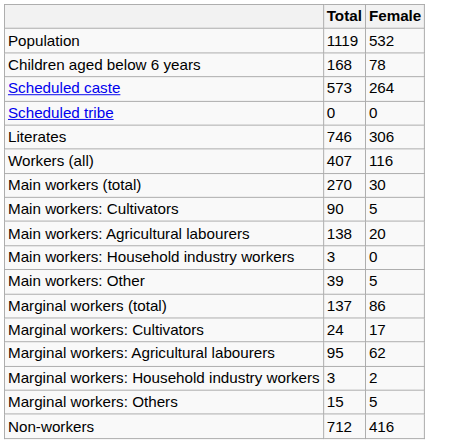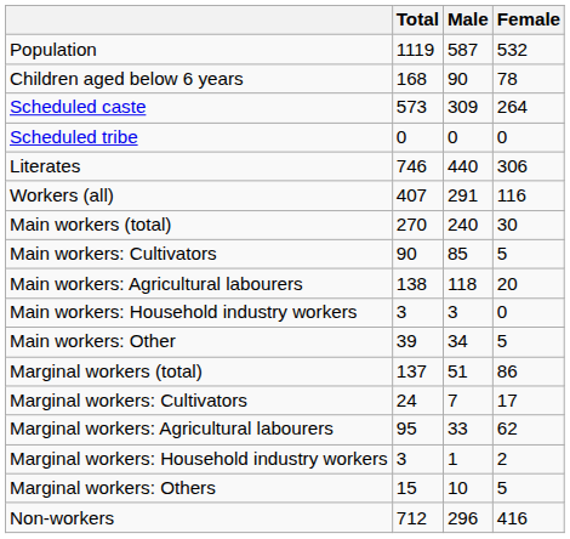 <table class="wikitable sortable">
 <tr>
 <th></th>
 <th>Total</th>
+<th>Male</th>
 <th>Female</th>
 </tr>
 <tr>
 <td>Population</td>
 <td>1119</td>
+<td>587</td>
 <td>532</td>
 </tr>
 <tr>
 <td>Children aged below 6 years</td>
 <td>168</td>
+<td>90</td>
 <td>78</td>
 </tr>
 <tr>
 <td><a href='#'>Scheduled caste</a></td>
 <td>573</td>
+<td>309</td>
 <td>264</td>
 </tr>
 <tr>
 <td><a href='#'>Scheduled tribe</a></td>
 <td>0</td>
 <td>0</td>
+<td>0</td>
 </tr>
 <tr>
 <td>Literates</td>
 <td>746</td>
+<td>440</td>
 <td>306</td>
 </tr>
 <tr>
 <td>Workers (all)</td>
 <td>407</td>
+<td>291</td>
 <td>116</td>
 </tr>
 <tr>
 <td>Main workers (total)</td>
 <td>270</td>
+<td>240</td>
 <td>30</td>
 </tr>
 <tr>
 <td>Main workers: Cultivators</td>
 <td>90</td>
+<td>85</td>
 <td>5</td>
 </tr>
 <tr>
 <td>Main workers: Agricultural labourers</td>
 <td>138</td>
+<td>118</td>
 <td>20</td>
 </tr>
 <tr>
 <td>Main workers: Household industry workers</td>
+<td>3</td>
 <td>3</td>
 <td>0</td>
 </tr>
 <tr>
 <td>Main workers: Other</td>
 <td>39</td>
+<td>34</td>
 <td>5</td>
 </tr>
 <tr>
 <td>Marginal workers (total)</td>
 <td>137</td>
+<td>51</td>
 <td>86</td>
 </tr>
 <tr>
 <td>Marginal workers: Cultivators</td>
 <td>24</td>
+<td>7</td>
 <td>17</td>
 </tr>
 <tr>
 <td>Marginal workers: Agricultural labourers</td>
 <td>95</td>
+<td>33</td>
 <td>62</td>
 </tr>
 <tr>
 <td>Marginal workers: Household industry workers</td>
 <td>3</td>
+<td>1</td>
 <td>2</td>
 </tr>
 <tr>
 <td>Marginal workers: Others</td>
 <td>15</td>
+<td>10</td>
 <td>5</td>
 </tr>
 <tr>
 <td>Non-workers</td>
 <td>712</td>
+<td>296</td>
 <td>416</td>
 </tr>
 </table>
